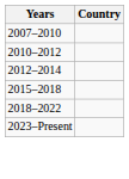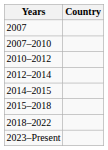 <table class="wikitable">
 <tr>
 <th scope="col">Years</th>
 <th scope="col">Country</th>
+</tr>
+<tr>
+<td>2007</td>
+<td></td>
 </tr>
 <tr>
 <td>2007–2010</td>
 <td></td>
 </tr>
 <tr>
 <td>2010–2012</td>
 <td></td>
 </tr>
 <tr>
 <td>2012–2014</td>
+<td></td>
+</tr>
+<tr>
+<td>2014–2015</td>
 <td></td>
 </tr>
 <tr>
 <td>2015–2018</td>
 <td></td>
 </tr>
 <tr>
 <td>2018–2022</td>
 <td></td>
 </tr>
 <tr>
 <td>2023–Present</td>
 <td></td>
 </tr>
 </table>
